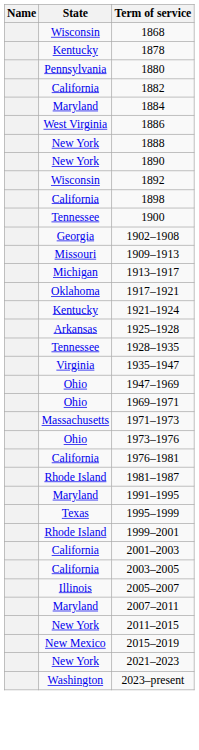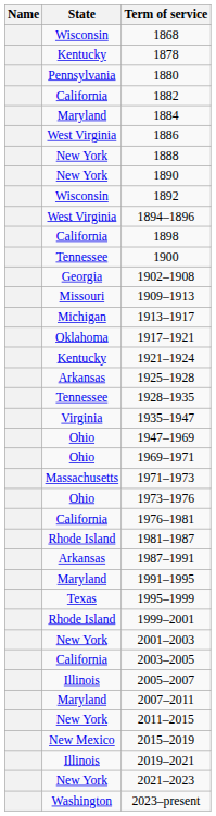 <table class="wikitable sortable plainrowheaders" style="text-align:center">
 <tr>
 <th scope="col">Name</th>
 <th scope="col">State</th>
 <th scope="col">Term of service</th>
 </tr>
 <tr>
 <th scope="row" style="text-align:center"></th>
 <td><a href='#'>Wisconsin</a></td>
 <td>1868</td>
 </tr>
 <tr>
 <th scope="row" style="text-align:center"></th>
 <td><a href='#'>Kentucky</a></td>
 <td>1878</td>
 </tr>
 <tr>
 <th scope="row" style="text-align:center"></th>
 <td><a href='#'>Pennsylvania</a></td>
 <td>1880</td>
 </tr>
 <tr>
 <th scope="row" style="text-align:center"></th>
 <td><a href='#'>California</a></td>
 <td>1882</td>
 </tr>
 <tr>
 <th scope="row" style="text-align:center"></th>
 <td><a href='#'>Maryland</a></td>
 <td>1884</td>
 </tr>
 <tr>
 <th scope="row" style="text-align:center"></th>
 <td><a href='#'>West Virginia</a></td>
 <td>1886</td>
 </tr>
 <tr>
 <th scope="row" style="text-align:center"></th>
 <td><a href='#'>New York</a></td>
 <td>1888</td>
 </tr>
 <tr>
 <th scope="row" style="text-align:center"></th>
 <td><a href='#'>New York</a></td>
 <td>1890</td>
 </tr>
 <tr>
 <th scope="row" style="text-align:center"></th>
 <td><a href='#'>Wisconsin</a></td>
 <td>1892</td>
+</tr>
+<tr>
+<th scope="row" style="text-align:center"></th>
+<td><a href='#'>West Virginia</a></td>
+<td>1894–1896</td>
 </tr>
 <tr>
 <th scope="row" style="text-align:center"></th>
 <td><a href='#'>California</a></td>
 <td>1898</td>
 </tr>
 <tr>
 <th scope="row" style="text-align:center"></th>
 <td><a href='#'>Tennessee</a></td>
 <td>1900</td>
 </tr>
 <tr>
 <th scope="row" style="text-align:center"></th>
 <td><a href='#'>Georgia</a></td>
 <td>1902–1908</td>
 </tr>
 <tr>
 <th scope="row" style="text-align:center"></th>
 <td><a href='#'>Missouri</a></td>
 <td>1909–1913</td>
 </tr>
 <tr>
 <th scope="row" style="text-align:center"></th>
 <td><a href='#'>Michigan</a></td>
 <td>1913–1917</td>
 </tr>
 <tr>
 <th scope="row" style="text-align:center"></th>
 <td><a href='#'>Oklahoma</a></td>
 <td>1917–1921</td>
 </tr>
 <tr>
 <th scope="row" style="text-align:center"></th>
 <td><a href='#'>Kentucky</a></td>
 <td>1921–1924</td>
 </tr>
 <tr>
 <th scope="row" style="text-align:center"></th>
 <td><a href='#'>Arkansas</a></td>
 <td>1925–1928</td>
 </tr>
 <tr>
 <th scope="row" style="text-align:center"></th>
 <td><a href='#'>Tennessee</a></td>
 <td>1928–1935</td>
 </tr>
 <tr>
 <th scope="row" style="text-align:center"></th>
 <td><a href='#'>Virginia</a></td>
 <td>1935–1947</td>
 </tr>
 <tr>
 <th scope="row" style="text-align:center"></th>
 <td><a href='#'>Ohio</a></td>
 <td>1947–1969</td>
 </tr>
 <tr>
 <th scope="row" style="text-align:center"></th>
 <td><a href='#'>Ohio</a></td>
 <td>1969–1971</td>
 </tr>
 <tr>
 <th scope="row" style="text-align:center"></th>
 <td><a href='#'>Massachusetts</a></td>
 <td>1971–1973</td>
 </tr>
 <tr>
 <th scope="row" style="text-align:center"></th>
 <td><a href='#'>Ohio</a></td>
 <td>1973–1976</td>
 </tr>
 <tr>
 <th scope="row" style="text-align:center"></th>
 <td><a href='#'>California</a></td>
 <td>1976–1981</td>
 </tr>
 <tr>
 <th scope="row" style="text-align:center"></th>
 <td><a href='#'>Rhode Island</a></td>
 <td>1981–1987</td>
 </tr>
 <tr>
 <th scope="row" style="text-align:center"></th>
+<td><a href='#'>Arkansas</a></td>
+<td>1987–1991</td>
+</tr>
+<tr>
+<th scope="row" style="text-align:center"></th>
 <td><a href='#'>Maryland</a></td>
 <td>1991–1995</td>
 </tr>
 <tr>
 <th scope="row" style="text-align:center"></th>
 <td><a href='#'>Texas</a></td>
 <td>1995–1999</td>
 </tr>
 <tr>
 <th scope="row" style="text-align:center"></th>
 <td><a href='#'>Rhode Island</a></td>
 <td>1999–2001</td>
 </tr>
 <tr>
 <th scope="row" style="text-align:center"></th>
-<td><a href='#'>California</a></td>
+<td><a href='#'>New York</a></td>
 <td>2001–2003</td>
 </tr>
 <tr>
 <th scope="row" style="text-align:center"></th>
 <td><a href='#'>California</a></td>
 <td>2003–2005</td>
 </tr>
 <tr>
 <th scope="row" style="text-align:center"></th>
 <td><a href='#'>Illinois</a></td>
 <td>2005–2007</td>
 </tr>
 <tr>
 <th scope="row" style="text-align:center"></th>
 <td><a href='#'>Maryland</a></td>
 <td>2007–2011</td>
 </tr>
 <tr>
 <th scope="row" style="text-align:center"></th>
 <td><a href='#'>New York</a></td>
 <td>2011–2015</td>
 </tr>
 <tr k>
 <th scope="row" style="text-align:center"></th>
 <td><a href='#'>New Mexico</a></td>
 <td>2015–2019</td>
 </tr>
 <tr>
 <th scope="row" style="text-align:center"></th>
+<td><a href='#'>Illinois</a></td>
+<td>2019–2021</td>
+</tr>
+<tr>
+<th scope="row" style="text-align:center"></th>
 <td><a href='#'>New York</a></td>
 <td>2021–2023</td>
 </tr>
 <tr>
 <th scope="row" style="text-align:center"></th>
 <td><a href='#'>Washington</a></td>
 <td>2023–present</td>
 </tr>
 </table>
